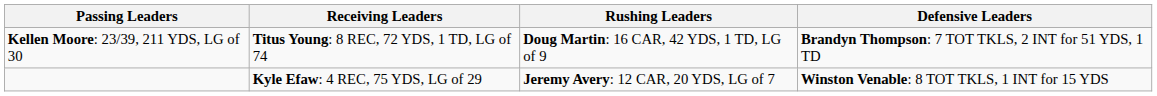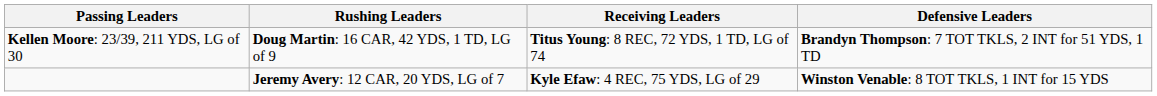 <table class="wikitable">
 <tr>
 <th>Passing Leaders</th>
+<th>Rushing Leaders</th>
 <th>Receiving Leaders</th>
-<th>Rushing Leaders</th>
 <th>Defensive Leaders</th>
 </tr>
 <tr>
 <td><strong>Kellen Moore</strong>: 23/39, 211 YDS, LG of 30</td>
+<td><strong>Doug Martin</strong>: 16 CAR, 42 YDS, 1 TD, LG of 9</td>
 <td><strong>Titus Young</strong>: 8 REC, 72 YDS, 1 TD, LG of 74</td>
-<td><strong>Doug Martin</strong>: 16 CAR, 42 YDS, 1 TD, LG of 9</td>
 <td><strong>Brandyn Thompson</strong>: 7 TOT TKLS, 2 INT for 51 YDS, 1 TD</td>
 </tr>
 <tr>
 <td></td>
+<td><strong>Jeremy Avery</strong>: 12 CAR, 20 YDS, LG of 7</td>
 <td><strong>Kyle Efaw</strong>: 4 REC, 75 YDS, LG of 29</td>
-<td><strong>Jeremy Avery</strong>: 12 CAR, 20 YDS, LG of 7</td>
 <td><strong>Winston Venable</strong>: 8 TOT TKLS, 1 INT for 15 YDS</td>
 </tr>
 </table>
